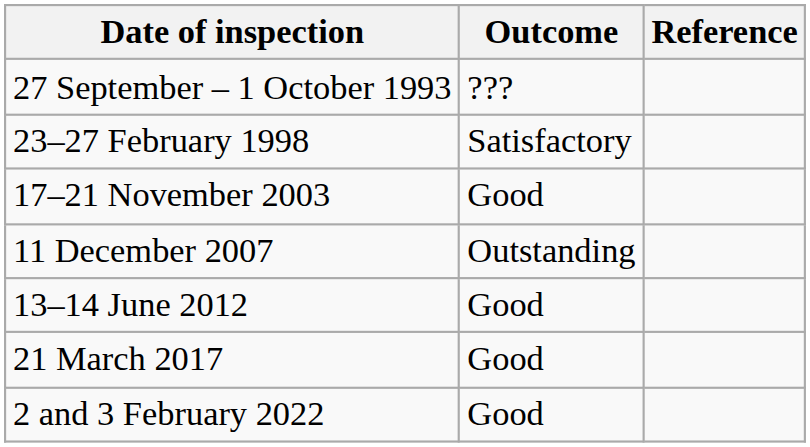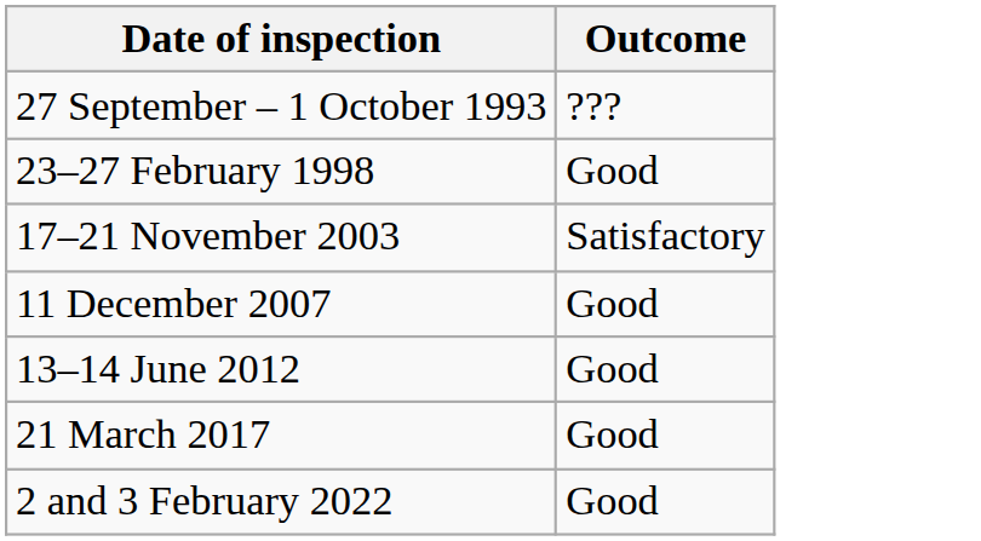 <table class="wikitable">
 <tr>
 <th>Date of inspection</th>
 <th>Outcome</th>
-<th>Reference</th>
 </tr>
 <tr>
 <td>27 September – 1 October 1993</td>
 <td>???</td>
-<td> </td>
 </tr>
 <tr>
 <td>23–27 February 1998</td>
-<td>Satisfactory</td>
-<td></td>
+<td>Good</td>
 </tr>
 <tr>
 <td>17–21 November 2003</td>
-<td>Good</td>
-<td></td>
+<td>Satisfactory</td>
 </tr>
 <tr>
 <td>11 December 2007</td>
-<td>Outstanding</td>
-<td></td>
+<td>Good</td>
 </tr>
 <tr>
 <td>13–14 June 2012</td>
 <td>Good</td>
-<td></td>
 </tr>
 <tr>
 <td>21 March 2017</td>
 <td>Good</td>
-<td></td>
 </tr>
 <tr>
 <td>2 and 3 February 2022</td>
 <td>Good</td>
-<td></td>
 </tr>
 </table>
